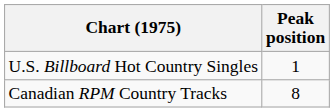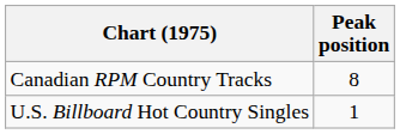 <table class="wikitable sortable">
 <tr>
 <th align="left">Chart (1975)</th>
 <th align="center">Peak<br>position</th>
 </tr>
 <tr>
+<td align="left">Canadian <em>RPM</em> Country Tracks</td>
+<td align="center">8</td>
+</tr>
+<tr>
 <td align="left">U.S. <em>Billboard</em> Hot Country Singles</td>
 <td align="center">1</td>
 </tr>
-<tr>
-<td align="left">Canadian <em>RPM</em> Country Tracks</td>
-<td align="center">8</td>
-</tr>
 </table>
